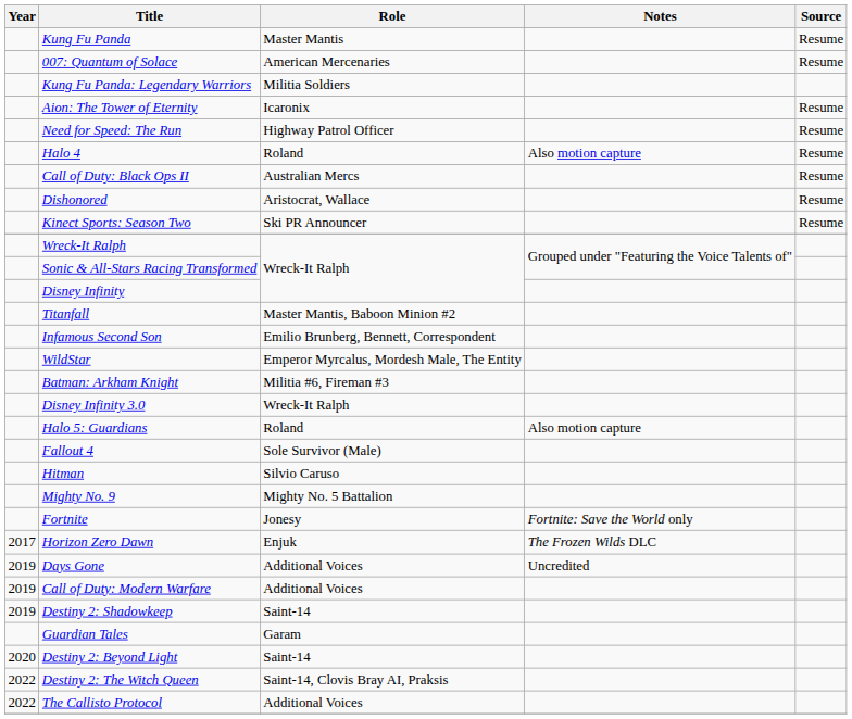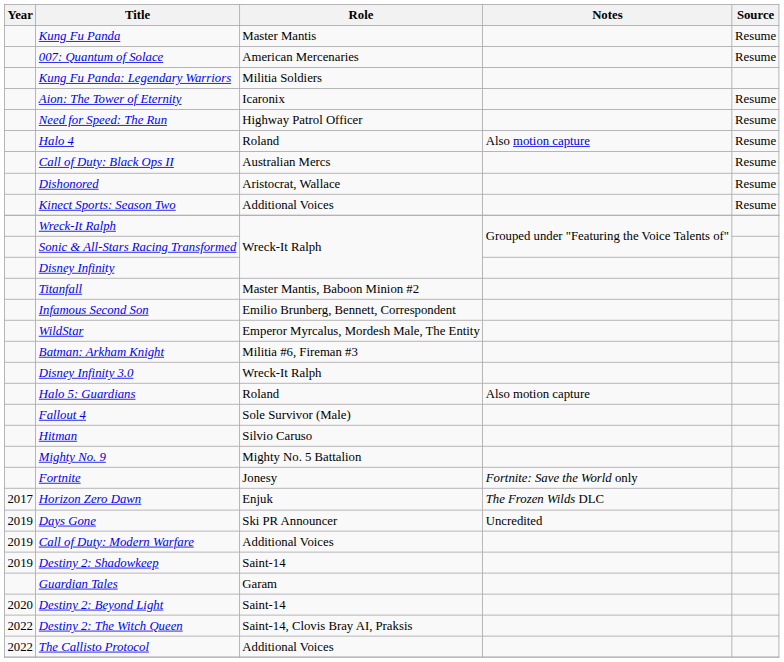 <table class="wikitable sortable plainrowheaders" style="width=95%; font-size: 95%;">
 <tr>
 <th>Year </th>
 <th>Title</th>
 <th>Role</th>
 <th class="unsortable">Notes </th>
 <th class="unsortable">Source</th>
 </tr>
 <tr>
 <td></td>
 <td><em><a href='#'>Kung Fu Panda</a></em></td>
 <td>Master Mantis</td>
 <td></td>
 <td>Resume</td>
 </tr>
 <tr>
 <td></td>
 <td><em><a href='#'>007: Quantum of Solace</a></em></td>
 <td>American Mercenaries</td>
 <td></td>
 <td>Resume</td>
 </tr>
 <tr>
 <td></td>
 <td><em><a href='#'>Kung Fu Panda: Legendary Warriors</a></em></td>
 <td>Militia Soldiers</td>
 <td></td>
 <td></td>
 </tr>
 <tr>
 <td></td>
 <td><em><a href='#'>Aion: The Tower of Eternity</a></em></td>
 <td>Icaronix</td>
 <td></td>
 <td>Resume</td>
 </tr>
 <tr>
 <td></td>
 <td><em><a href='#'>Need for Speed: The Run</a></em></td>
 <td>Highway Patrol Officer</td>
 <td></td>
 <td>Resume</td>
 </tr>
 <tr>
 <td></td>
 <td><em><a href='#'>Halo 4</a></em></td>
 <td>Roland</td>
 <td>Also <a href='#'>motion capture</a></td>
 <td>Resume</td>
 </tr>
 <tr>
 <td></td>
 <td><em><a href='#'>Call of Duty: Black Ops II</a></em></td>
 <td>Australian Mercs</td>
 <td></td>
 <td>Resume</td>
 </tr>
 <tr>
 <td></td>
 <td><em><a href='#'>Dishonored</a></em></td>
 <td>Aristocrat, Wallace</td>
 <td></td>
 <td>Resume</td>
 </tr>
 <tr>
 <td></td>
 <td><em><a href='#'>Kinect Sports: Season Two</a></em></td>
-<td>Ski PR Announcer</td>
+<td>Additional Voices</td>
 <td></td>
 <td>Resume</td>
 </tr>
 <tr>
 </tr>
 <tr>
 <td></td>
 <td><em><a href='#'>Wreck-It Ralph</a></em></td>
 <td rowspan="3">Wreck-It Ralph</td>
 <td rowspan="2">Grouped under "Featuring the Voice Talents of"</td>
 <td></td>
 </tr>
 <tr>
 <td></td>
 <td><em><a href='#'>Sonic & All-Stars Racing Transformed</a></em></td>
 <td></td>
 </tr>
 <tr>
 <td></td>
 <td><em><a href='#'>Disney Infinity</a></em></td>
 <td></td>
 <td></td>
 </tr>
 <tr>
 <td></td>
 <td><em><a href='#'>Titanfall</a></em></td>
 <td>Master Mantis, Baboon Minion #2</td>
 <td></td>
 <td></td>
 </tr>
 <tr>
 <td></td>
 <td><em><a href='#'>Infamous Second Son</a></em></td>
 <td>Emilio Brunberg, Bennett, Correspondent</td>
 <td></td>
 <td></td>
 </tr>
 <tr>
 <td></td>
 <td><em><a href='#'>WildStar</a></em></td>
 <td>Emperor Myrcalus, Mordesh Male, The Entity</td>
 <td></td>
 <td></td>
 </tr>
 <tr>
 <td></td>
 <td><em><a href='#'>Batman: Arkham Knight</a></em></td>
 <td>Militia #6, Fireman #3</td>
 <td></td>
 <td></td>
 </tr>
 <tr>
 <td></td>
 <td><em><a href='#'>Disney Infinity 3.0</a></em></td>
 <td>Wreck-It Ralph</td>
 <td></td>
 <td></td>
 </tr>
 <tr>
 <td></td>
 <td><em><a href='#'>Halo 5: Guardians</a></em></td>
 <td>Roland</td>
 <td>Also motion capture</td>
 <td></td>
 </tr>
 <tr>
 <td></td>
 <td><em><a href='#'>Fallout 4</a></em></td>
 <td>Sole Survivor (Male)</td>
 <td></td>
 <td></td>
 </tr>
 <tr>
 <td></td>
 <td><em><a href='#'>Hitman</a></em></td>
 <td>Silvio Caruso</td>
 <td></td>
 <td></td>
 </tr>
 <tr>
 <td></td>
 <td><em><a href='#'>Mighty No. 9</a></em></td>
 <td>Mighty No. 5 Battalion</td>
 <td></td>
 <td></td>
 </tr>
 <tr>
 <td></td>
 <td><em><a href='#'>Fortnite</a></em></td>
 <td>Jonesy</td>
 <td><em>Fortnite: Save the World</em> only</td>
 <td></td>
 </tr>
 <tr>
 <td>2017</td>
 <td><em><a href='#'>Horizon Zero Dawn</a></em></td>
 <td>Enjuk</td>
 <td><em>The Frozen Wilds</em> DLC</td>
 <td></td>
 </tr>
 <tr>
 <td>2019</td>
 <td><em><a href='#'>Days Gone</a></em></td>
-<td>Additional Voices</td>
+<td>Ski PR Announcer</td>
 <td>Uncredited</td>
 <td></td>
 </tr>
 <tr>
 <td>2019</td>
 <td><em><a href='#'>Call of Duty: Modern Warfare</a></em></td>
 <td>Additional Voices</td>
 <td></td>
 <td></td>
 </tr>
 <tr>
 <td>2019</td>
 <td><em><a href='#'>Destiny 2: Shadowkeep</a></em></td>
 <td>Saint-14</td>
 <td></td>
 <td></td>
 </tr>
 <tr>
 <td></td>
 <td><em><a href='#'>Guardian Tales</a></em></td>
 <td>Garam</td>
 <td></td>
 <td></td>
 </tr>
 <tr>
 <td>2020</td>
 <td><em><a href='#'>Destiny 2: Beyond Light</a></em></td>
 <td>Saint-14</td>
 <td></td>
 <td></td>
 </tr>
 <tr>
 <td>2022</td>
 <td><em><a href='#'>Destiny 2: The Witch Queen</a></em></td>
 <td>Saint-14, Clovis Bray AI, Praksis</td>
 <td></td>
 <td></td>
 </tr>
 <tr>
 <td>2022</td>
 <td><em><a href='#'>The Callisto Protocol</a></em></td>
 <td>Additional Voices</td>
 <td></td>
 <td></td>
 </tr>
 <tr>
 </tr>
 </table>
